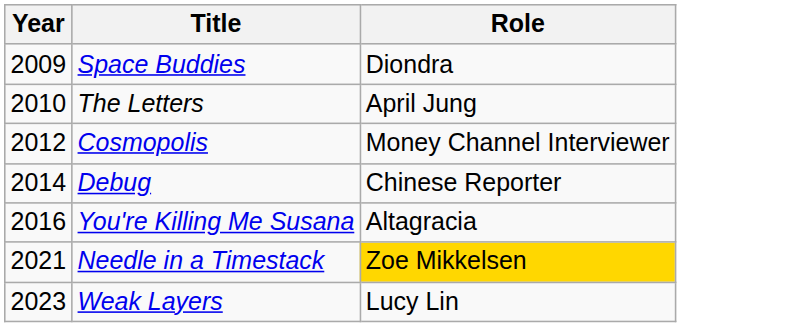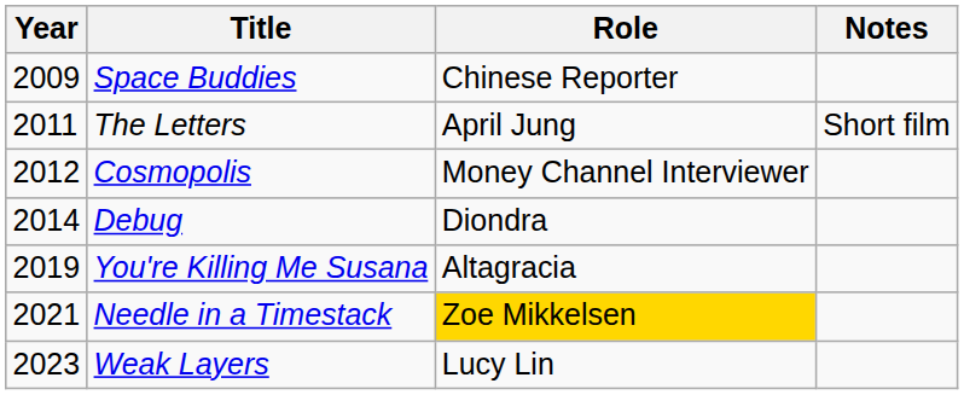 <table class="wikitable sortable">
 <tr>
 <th>Year</th>
 <th>Title</th>
 <th>Role</th>
+<th class="unsortable">Notes</th>
 </tr>
 <tr>
 <td>2009</td>
 <td><em><a href='#'>Space Buddies</a></em></td>
-<td>Diondra</td>
+<td>Chinese Reporter</td>
+<td></td>
 </tr>
 <tr>
-<td>2010</td>
+<td>2011</td>
 <td data-sort-value="Letters, The"><em>The Letters</em></td>
 <td>April Jung</td>
+<td>Short film</td>
 </tr>
 <tr>
 <td>2012</td>
 <td><em><a href='#'>Cosmopolis</a></em></td>
 <td>Money Channel Interviewer</td>
+<td></td>
 </tr>
 <tr>
 <td>2014</td>
 <td><em><a href='#'>Debug</a></em></td>
-<td>Chinese Reporter</td>
+<td>Diondra</td>
+<td></td>
 </tr>
 <tr>
-<td>2016</td>
+<td>2019</td>
 <td><em><a href='#'>You're Killing Me Susana</a></em></td>
 <td>Altagracia</td>
+<td></td>
 </tr>
 <tr>
 <td>2021</td>
 <td><em><a href='#'>Needle in a Timestack</a></em></td>
 <td style="background: gold;">Zoe Mikkelsen</td>
+<td></td>
 </tr>
 <tr>
 <td>2023</td>
 <td><em><a href='#'>Weak Layers</a></em></td>
 <td>Lucy Lin</td>
+<td></td>
 </tr>
 </table>
